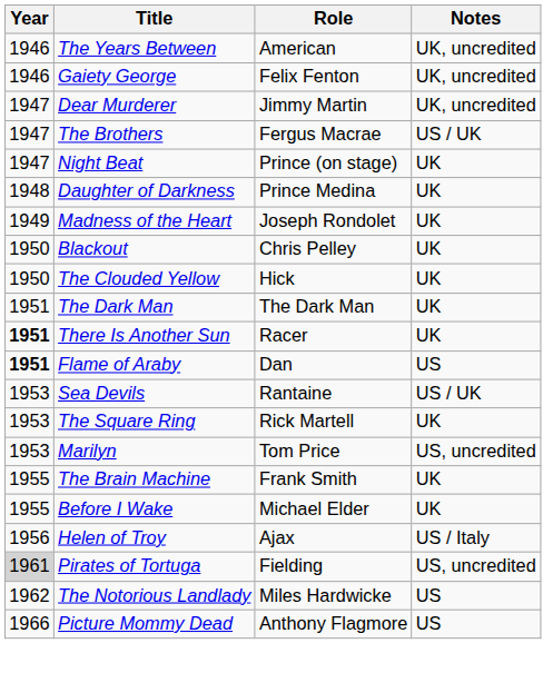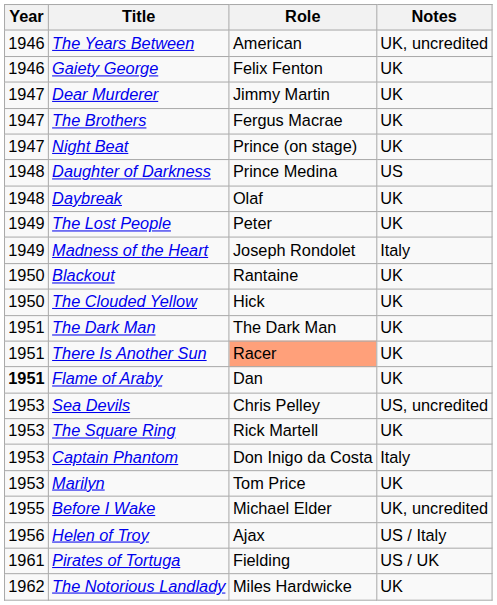 <table class="wikitable">
 <tr>
 <th>Year</th>
 <th>Title</th>
 <th>Role</th>
 <th>Notes</th>
 </tr>
 <tr>
 <td>1946</td>
 <td><em><a href='#'>The Years Between</a></em></td>
 <td>American</td>
 <td>UK, uncredited</td>
 </tr>
 <tr>
 <td>1946</td>
 <td><em><a href='#'>Gaiety George</a></em></td>
 <td>Felix Fenton</td>
-<td>UK, uncredited</td>
+<td>UK</td>
 </tr>
 <tr>
 <td>1947</td>
 <td><em><a href='#'>Dear Murderer</a></em></td>
 <td>Jimmy Martin</td>
-<td>UK, uncredited</td>
+<td>UK</td>
 </tr>
 <tr>
 <td>1947</td>
 <td><em><a href='#'>The Brothers</a></em></td>
 <td>Fergus Macrae</td>
-<td>US / UK</td>
+<td>UK</td>
 </tr>
 <tr>
 <td>1947</td>
 <td><em><a href='#'>Night Beat</a></em></td>
 <td>Prince (on stage)</td>
 <td>UK</td>
 </tr>
 <tr>
 <td>1948</td>
 <td><em><a href='#'>Daughter of Darkness</a></em></td>
 <td>Prince Medina</td>
+<td>US</td>
+</tr>
+<tr>
+<td>1948</td>
+<td><em><a href='#'>Daybreak</a></em></td>
+<td>Olaf</td>
+<td>UK</td>
+</tr>
+<tr>
+<td>1949</td>
+<td><em><a href='#'>The Lost People</a></em></td>
+<td>Peter</td>
 <td>UK</td>
 </tr>
 <tr>
 <td>1949</td>
 <td><em><a href='#'>Madness of the Heart</a></em></td>
 <td>Joseph Rondolet</td>
-<td>UK</td>
+<td>Italy</td>
 </tr>
 <tr>
 <td>1950</td>
 <td><em><a href='#'>Blackout</a></em></td>
-<td>Chris Pelley</td>
+<td>Rantaine</td>
 <td>UK</td>
 </tr>
 <tr>
 <td>1950</td>
 <td><em><a href='#'>The Clouded Yellow</a></em></td>
 <td>Hick</td>
 <td>UK</td>
 </tr>
 <tr>
 <td>1951</td>
 <td><em><a href='#'>The Dark Man</a></em></td>
 <td>The Dark Man</td>
 <td>UK</td>
 </tr>
 <tr>
-<td><strong>1951</strong></td>
+<td>1951</td>
 <td><em><a href='#'>There Is Another Sun</a></em></td>
-<td>Racer</td>
+<td style="background: lightsalmon;">Racer</td>
 <td>UK</td>
 </tr>
 <tr>
 <td><strong>1951</strong></td>
 <td><em><a href='#'>Flame of Araby</a></em></td>
 <td>Dan</td>
-<td>US</td>
+<td>UK</td>
 </tr>
 <tr>
 <td>1953</td>
 <td><em><a href='#'>Sea Devils</a></em></td>
-<td>Rantaine</td>
-<td>US / UK</td>
+<td>Chris Pelley</td>
+<td>US, uncredited</td>
 </tr>
 <tr>
 <td>1953</td>
 <td><em><a href='#'>The Square Ring</a></em></td>
 <td>Rick Martell</td>
 <td>UK</td>
 </tr>
 <tr>
 <td>1953</td>
+<td><em><a href='#'>Captain Phantom</a></em></td>
+<td>Don Inigo da Costa</td>
+<td>Italy</td>
+</tr>
+<tr>
+<td>1953</td>
 <td><em><a href='#'>Marilyn</a></em></td>
 <td>Tom Price</td>
-<td>US, uncredited</td>
-</tr>
-<tr>
-<td>1955</td>
-<td><em><a href='#'>The Brain Machine</a></em></td>
-<td>Frank Smith</td>
 <td>UK</td>
 </tr>
 <tr>
 <td>1955</td>
 <td><em><a href='#'>Before I Wake</a></em></td>
 <td>Michael Elder</td>
-<td>UK</td>
+<td>UK, uncredited</td>
 </tr>
 <tr>
 <td>1956</td>
 <td><em><a href='#'>Helen of Troy</a></em></td>
 <td>Ajax</td>
 <td>US / Italy</td>
 </tr>
 <tr>
-<td style="background: lightgrey;">1961</td>
+<td>1961</td>
 <td><em><a href='#'>Pirates of Tortuga</a></em></td>
 <td>Fielding</td>
-<td>US, uncredited</td>
+<td>US / UK</td>
 </tr>
 <tr>
 <td>1962</td>
 <td><em><a href='#'>The Notorious Landlady</a></em></td>
 <td>Miles Hardwicke</td>
-<td>US</td>
-</tr>
-<tr>
-<td>1966</td>
-<td><em><a href='#'>Picture Mommy Dead</a></em></td>
-<td>Anthony Flagmore</td>
-<td>US</td>
+<td>UK</td>
 </tr>
 </table>
